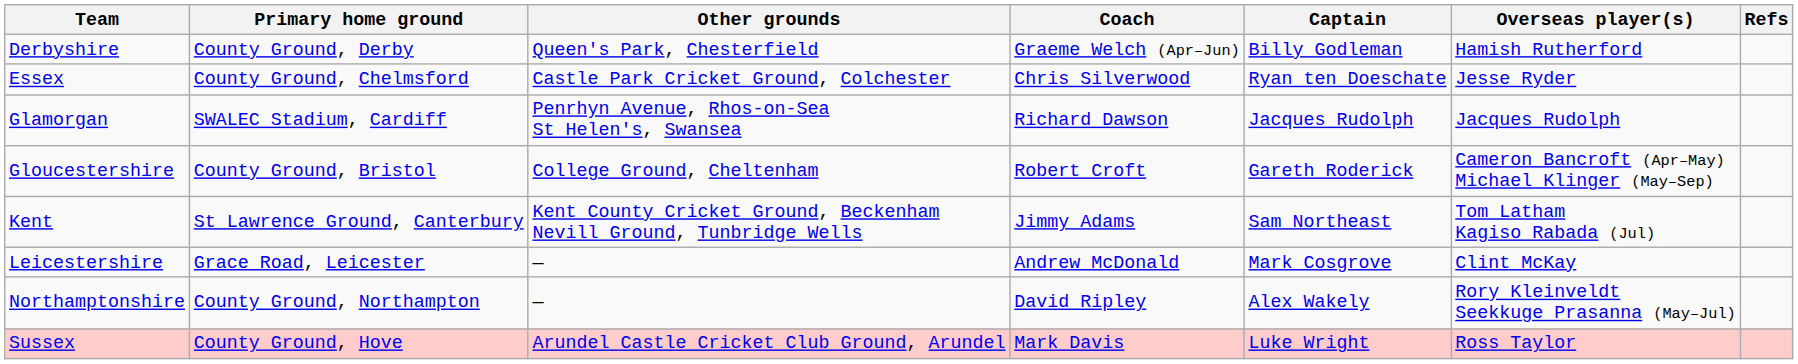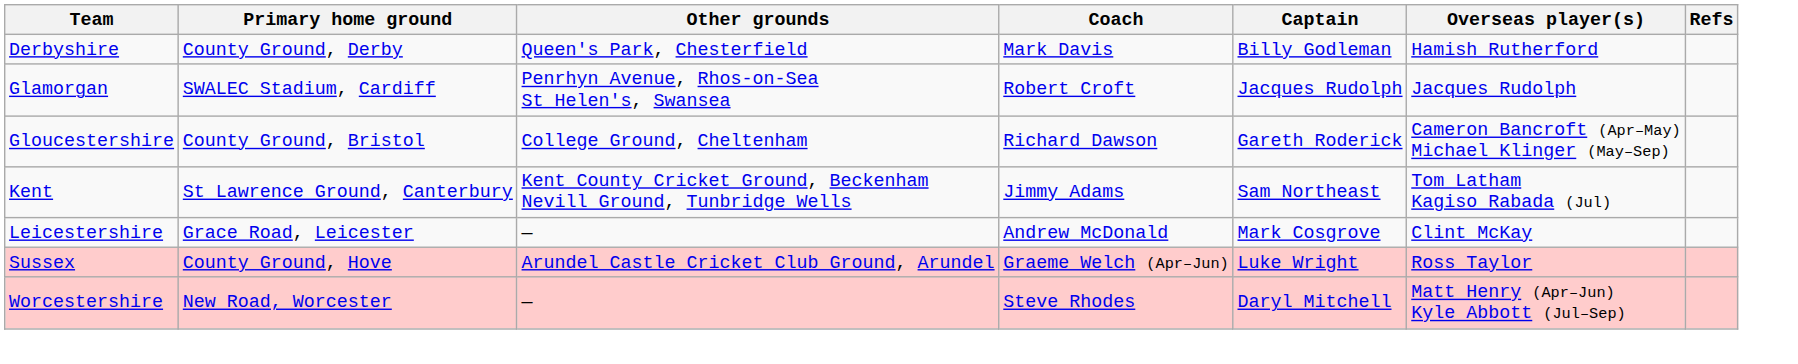 <table class="wikitable sortable">
 <tr>
 <th>Team</th>
 <th>Primary home ground</th>
 <th>Other grounds</th>
 <th>Coach</th>
 <th>Captain</th>
 <th>Overseas player(s)</th>
 <th>Refs</th>
 </tr>
 <tr>
 <td><a href='#'>Derbyshire</a></td>
 <td><a href='#'>County Ground</a>, <a href='#'>Derby</a></td>
 <td><a href='#'>Queen's Park</a>, <a href='#'>Chesterfield</a></td>
-<td> <a href='#'>Graeme Welch</a> <small>(Apr–Jun)</small></td>
+<td> <a href='#'>Mark Davis</a></td>
 <td> <a href='#'>Billy Godleman</a></td>
 <td> <a href='#'>Hamish Rutherford</a></td>
-<td></td>
-</tr>
-<tr>
-<td><a href='#'>Essex</a></td>
-<td><a href='#'>County Ground</a>, <a href='#'>Chelmsford</a></td>
-<td><a href='#'>Castle Park Cricket Ground</a>, <a href='#'>Colchester</a></td>
-<td> <a href='#'>Chris Silverwood</a></td>
-<td> <a href='#'>Ryan ten Doeschate</a></td>
-<td> <a href='#'>Jesse Ryder</a></td>
 <td></td>
 </tr>
 <tr>
 <td><a href='#'>Glamorgan</a></td>
 <td><a href='#'>SWALEC Stadium</a>, <a href='#'>Cardiff</a></td>
 <td><a href='#'>Penrhyn Avenue</a>, <a href='#'>Rhos-on-Sea</a><br><a href='#'>St Helen's</a>, <a href='#'>Swansea</a></td>
-<td> <a href='#'>Richard Dawson</a></td>
+<td> <a href='#'>Robert Croft</a></td>
 <td> <a href='#'>Jacques Rudolph</a></td>
 <td> <a href='#'>Jacques Rudolph</a></td>
 <td></td>
 </tr>
 <tr>
 <td><a href='#'>Gloucestershire</a></td>
 <td><a href='#'>County Ground</a>, <a href='#'>Bristol</a></td>
 <td><a href='#'>College Ground</a>, <a href='#'>Cheltenham</a></td>
-<td> <a href='#'>Robert Croft</a></td>
+<td> <a href='#'>Richard Dawson</a></td>
 <td> <a href='#'>Gareth Roderick</a></td>
 <td> <a href='#'>Cameron Bancroft</a> <small>(Apr–May)</small><br> <a href='#'>Michael Klinger</a> <small>(May–Sep)</small></td>
 <td></td>
 </tr>
 <tr>
 <td><a href='#'>Kent</a></td>
 <td><a href='#'>St Lawrence Ground</a>, <a href='#'>Canterbury</a></td>
 <td><a href='#'>Kent County Cricket Ground</a>, <a href='#'>Beckenham</a><br><a href='#'>Nevill Ground</a>, <a href='#'>Tunbridge Wells</a></td>
 <td> <a href='#'>Jimmy Adams</a></td>
 <td> <a href='#'>Sam Northeast</a></td>
 <td> <a href='#'>Tom Latham</a><br> <a href='#'>Kagiso Rabada</a> <small>(Jul)</small></td>
 <td></td>
 </tr>
 <tr>
 <td><a href='#'>Leicestershire</a></td>
 <td><a href='#'>Grace Road</a>, <a href='#'>Leicester</a></td>
 <td>—</td>
 <td> <a href='#'>Andrew McDonald</a></td>
 <td> <a href='#'>Mark Cosgrove</a></td>
 <td> <a href='#'>Clint McKay</a></td>
 <td></td>
 </tr>
-<tr>
-<td><a href='#'>Northamptonshire</a></td>
-<td><a href='#'>County Ground</a>, <a href='#'>Northampton</a></td>
-<td>—</td>
-<td> <a href='#'>David Ripley</a></td>
-<td> <a href='#'>Alex Wakely</a></td>
-<td> <a href='#'>Rory Kleinveldt</a><br> <a href='#'>Seekkuge Prasanna</a> <small>(May–Jul)</small></td>
-<td></td>
-</tr>
 <tr style="background-color:#ffcccc">
 <td><a href='#'>Sussex</a></td>
 <td><a href='#'>County Ground</a>, <a href='#'>Hove</a></td>
 <td><a href='#'>Arundel Castle Cricket Club Ground</a>, <a href='#'>Arundel</a></td>
-<td> <a href='#'>Mark Davis</a></td>
+<td> <a href='#'>Graeme Welch</a> <small>(Apr–Jun)</small></td>
 <td> <a href='#'>Luke Wright</a></td>
 <td> <a href='#'>Ross Taylor</a></td>
 <td></td>
 </tr>
+<tr style="background-color:#ffcccc">
+<td><a href='#'>Worcestershire</a></td>
+<td><a href='#'>New Road, Worcester</a></td>
+<td>—</td>
+<td> <a href='#'>Steve Rhodes</a></td>
+<td> <a href='#'>Daryl Mitchell</a></td>
+<td> <a href='#'>Matt Henry</a> <small>(Apr–Jun)</small><br> <a href='#'>Kyle Abbott</a> <small>(Jul–Sep)</small></td>
+<td></td>
+</tr>
 </table>
